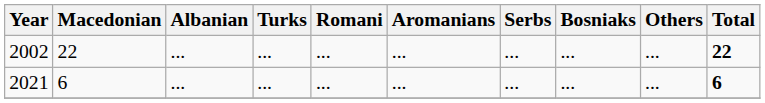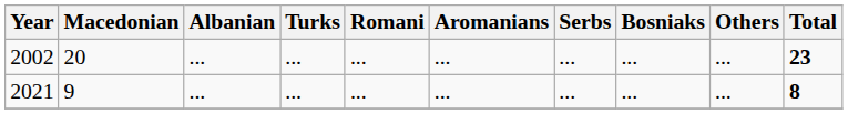 <table class="wikitable">
 <tr>
 <th>Year</th>
 <th>Macedonian</th>
 <th>Albanian</th>
 <th>Turks</th>
 <th>Romani</th>
 <th>Aromanians</th>
 <th>Serbs</th>
 <th>Bosniaks</th>
 <th><abbr>Others</abbr></th>
 <th>Total</th>
 </tr>
 <tr>
 <td>2002</td>
-<td>22</td>
+<td>20</td>
 <td>...</td>
 <td>...</td>
 <td>...</td>
 <td>...</td>
 <td>...</td>
 <td>...</td>
 <td>...</td>
-<td><strong>22</strong></td>
+<td><strong>23</strong></td>
 </tr>
 <tr>
 <td>2021</td>
-<td>6</td>
+<td>9</td>
 <td>...</td>
 <td>...</td>
 <td>...</td>
 <td>...</td>
 <td>...</td>
 <td>...</td>
 <td>...</td>
-<td><strong>6</strong></td>
+<td><strong>8</strong></td>
 </tr>
 <tr>
 </tr>
 </table>
